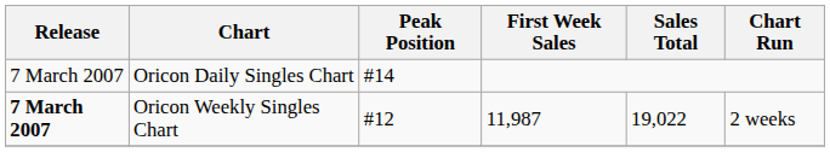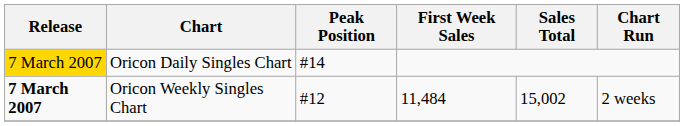 <table class="wikitable" width="650px">
 <tr>
 <th align="left">Release</th>
 <th align="left">Chart</th>
 <th align="left">Peak Position</th>
 <th align="left">First Week Sales</th>
 <th align="left">Sales Total</th>
 <th align="left">Chart Run</th>
 </tr>
 <tr>
-<td align="left">7 March 2007</td>
+<td align="left" style="background: gold;">7 March 2007</td>
 <td align="left">Oricon Daily Singles Chart</td>
 <td align="left">#14</td>
 </tr>
 <tr>
 <td align="left"><strong>7 March 2007</strong></td>
 <td align="left">Oricon Weekly Singles Chart</td>
 <td align="left">#12</td>
-<td align="left">11,987</td>
-<td align="left">19,022</td>
+<td align="left">11,484</td>
+<td align="left">15,002</td>
 <td align="left">2 weeks</td>
 </tr>
 <tr>
 </tr>
 </table>
